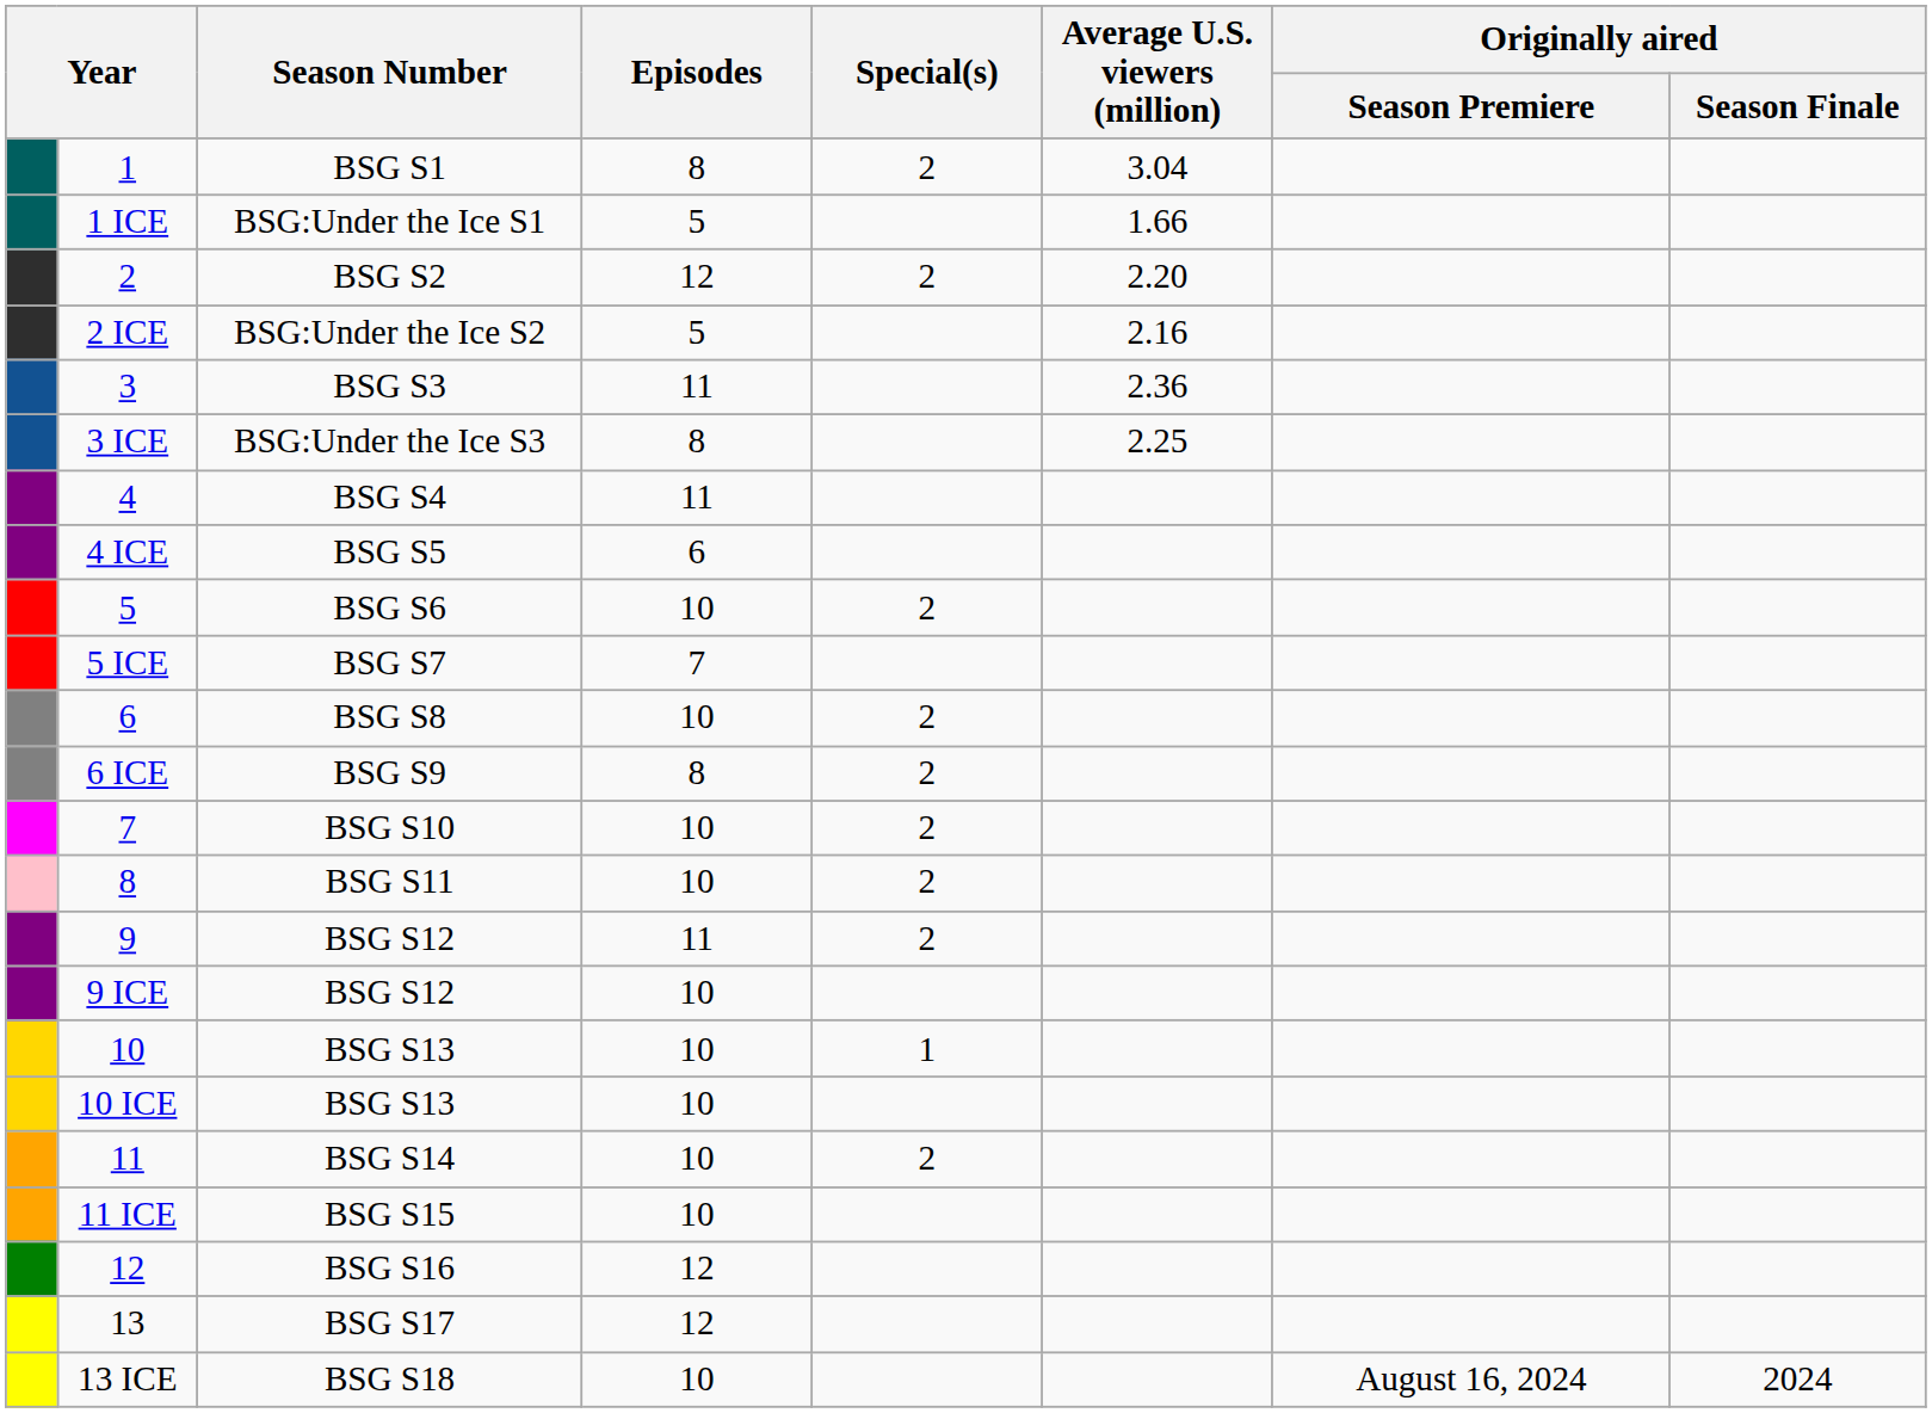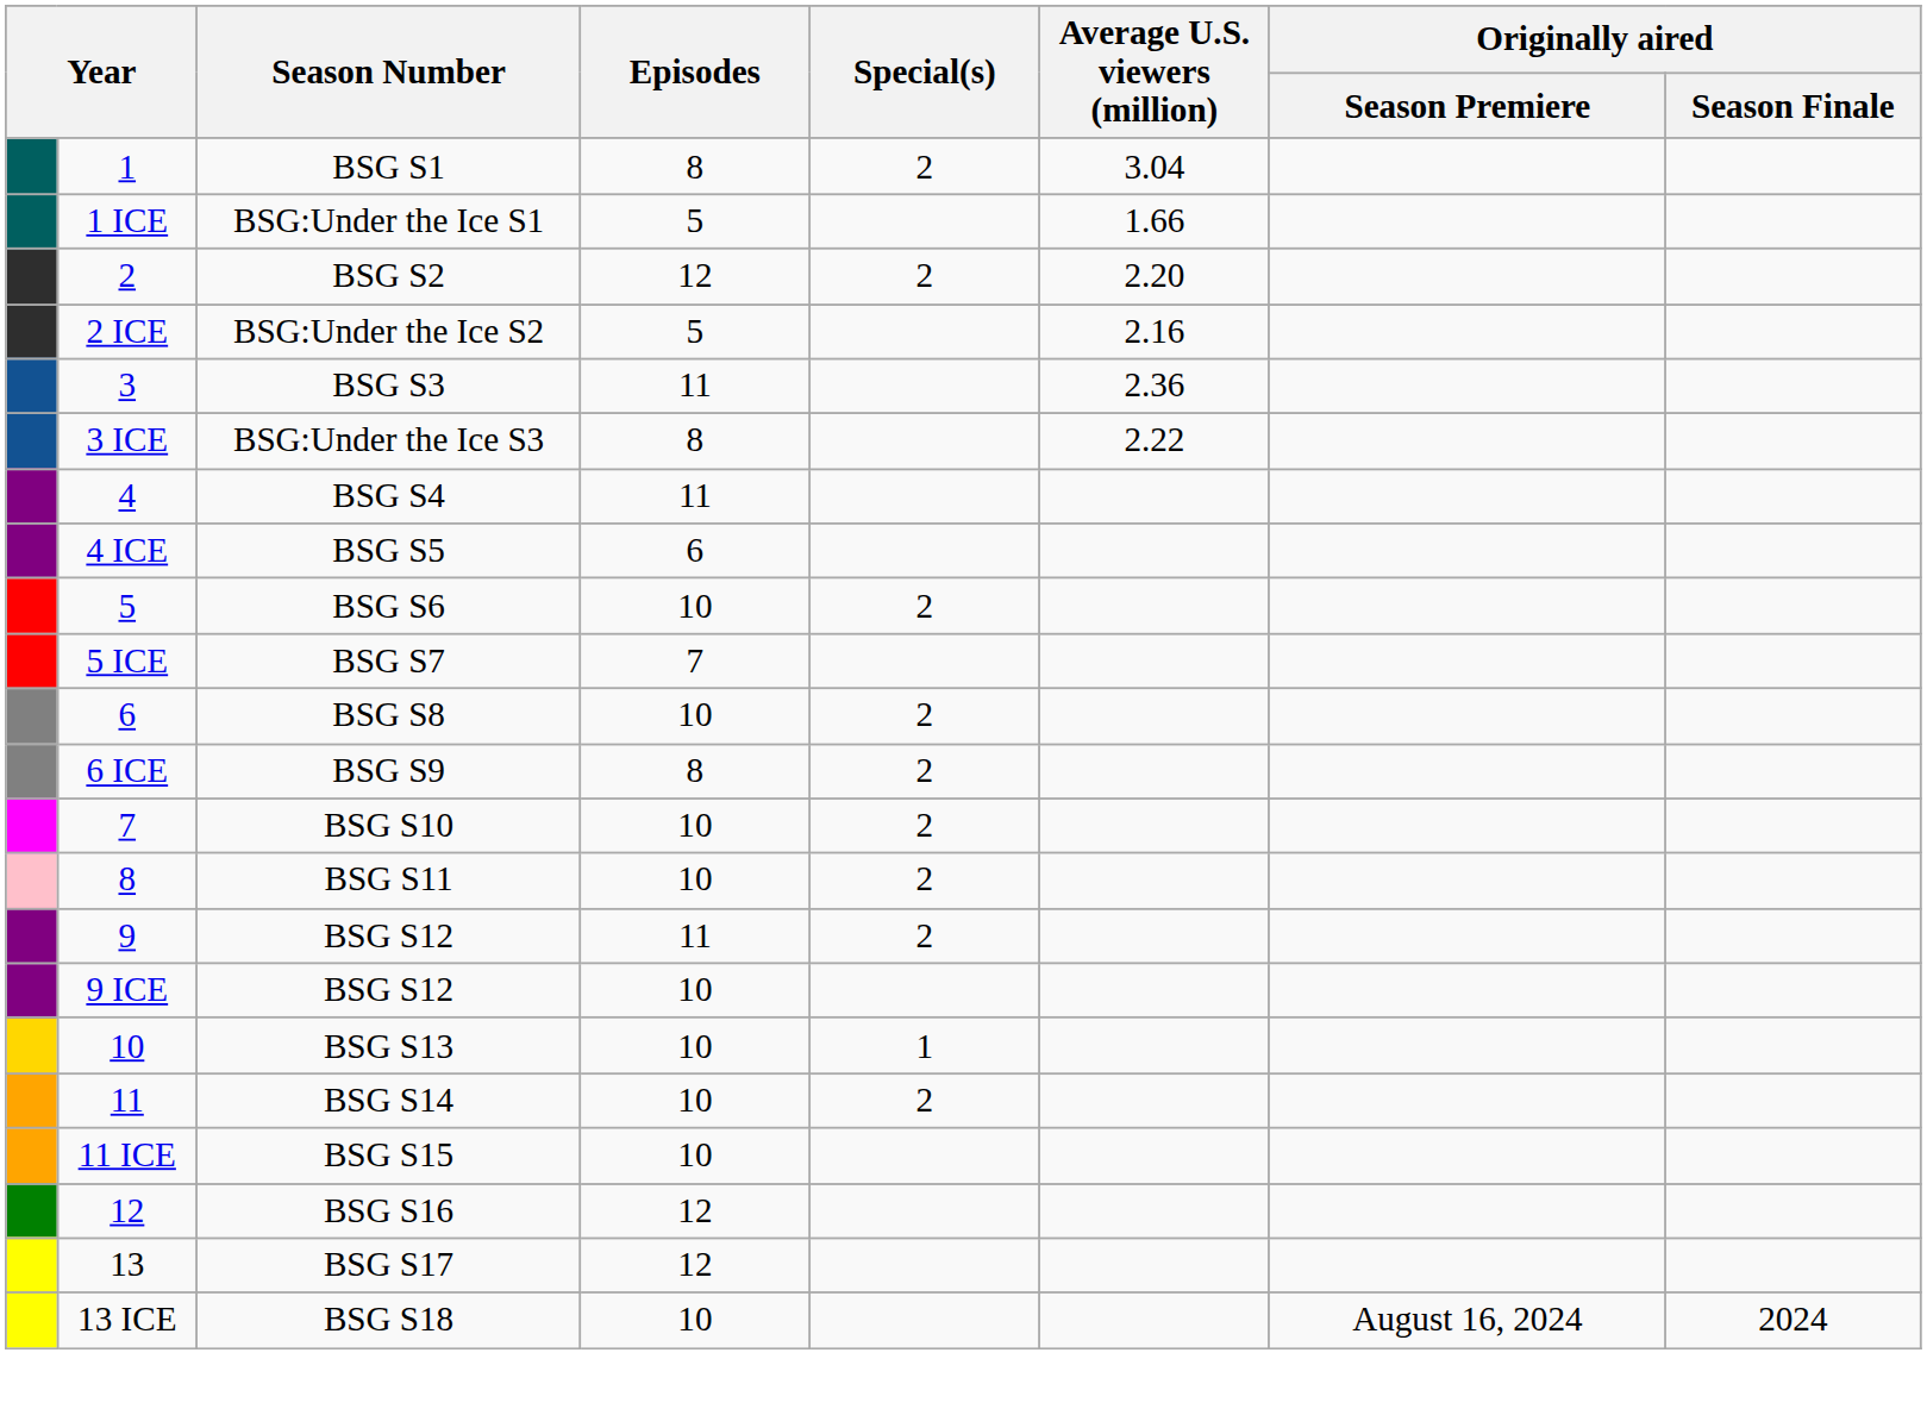 <table class="wikitable"  style="width: 70%; text-align:center;">
 <tr>
 <th colspan="2" rowspan="2" style="width:10%;">Year</th>
 <th rowspan="2" style="width:20%;">Season Number</th>
 <th rowspan="2" style="width:12%;">Episodes</th>
 <th rowspan="2" style="width:12%;">Special(s)</th>
 <th rowspan="2" style="width:12%;">Average U.S. viewers<br>(million)</th>
 <th colspan="2" style="width:38%;">Originally aired</th>
 </tr>
 <tr>
 <th>Season Premiere</th>
 <th>Season Finale</th>
 </tr>
 <tr>
 <td style="width:12px; background:#005f5f;"></td>
 <td><a href='#'>1</a></td>
 <td>BSG S1</td>
 <td>8</td>
 <td>2</td>
 <td>3.04</td>
 <td></td>
 <td></td>
 </tr>
 <tr>
 <td style="width:12px; background:#005f5f;"></td>
 <td><a href='#'>1 ICE</a></td>
 <td>BSG:Under the Ice S1</td>
 <td>5</td>
 <td></td>
 <td>1.66</td>
 <td></td>
 <td></td>
 </tr>
 <tr>
 <td style="width:12px; background:#2E2E2E;"></td>
 <td><a href='#'>2</a></td>
 <td>BSG S2</td>
 <td>12</td>
 <td>2</td>
 <td>2.20</td>
 <td></td>
 <td></td>
 </tr>
 <tr>
 <td style="width:12px; background:#2E2E2E;"></td>
 <td><a href='#'>2 ICE</a></td>
 <td>BSG:Under the Ice S2</td>
 <td>5</td>
 <td></td>
 <td>2.16</td>
 <td></td>
 <td></td>
 </tr>
 <tr>
 <td style="width:12px; background:#125292;"></td>
 <td><a href='#'>3</a></td>
 <td>BSG S3</td>
 <td>11</td>
 <td></td>
 <td>2.36</td>
 <td></td>
 <td></td>
 </tr>
 <tr>
 <td style="width:12px; background:#125292;"></td>
 <td><a href='#'>3 ICE</a></td>
 <td>BSG:Under the Ice S3</td>
 <td>8</td>
 <td></td>
-<td>2.25</td>
+<td>2.22</td>
 <td></td>
 <td></td>
 </tr>
 <tr>
 <td style="width:12px; background:purple;"></td>
 <td><a href='#'>4</a></td>
 <td>BSG S4</td>
 <td>11</td>
 <td></td>
 <td></td>
 <td></td>
 <td></td>
 </tr>
 <tr>
 <td style="width:12px; background:purple;"></td>
 <td><a href='#'>4 ICE</a></td>
 <td>BSG S5</td>
 <td>6</td>
 <td></td>
 <td></td>
 <td></td>
 <td></td>
 </tr>
 <tr>
 <td style="width:12px; background:red;"></td>
 <td><a href='#'>5</a></td>
 <td>BSG S6</td>
 <td>10</td>
 <td>2</td>
 <td></td>
 <td></td>
 <td></td>
 </tr>
 <tr>
 <td style="width:12px; background:red;"></td>
 <td><a href='#'>5 ICE</a></td>
 <td>BSG S7</td>
 <td>7</td>
 <td></td>
 <td></td>
 <td></td>
 <td></td>
 </tr>
 <tr>
 <td style="width:12px; background:grey;"></td>
 <td><a href='#'>6</a></td>
 <td>BSG S8</td>
 <td>10</td>
 <td>2</td>
 <td></td>
 <td></td>
 <td></td>
 </tr>
 <tr>
 <td style="width:12px; background:grey;"></td>
 <td><a href='#'>6 ICE</a></td>
 <td>BSG S9</td>
 <td>8</td>
 <td>2</td>
 <td></td>
 <td></td>
 <td></td>
 </tr>
 <tr>
 <td style="width:12px; background:magenta;"></td>
 <td><a href='#'>7</a></td>
 <td>BSG S10</td>
 <td>10</td>
 <td>2</td>
 <td></td>
 <td></td>
 <td></td>
 </tr>
 <tr>
 <td style="width:12px; background:pink;"></td>
 <td><a href='#'>8</a></td>
 <td>BSG S11</td>
 <td>10</td>
 <td>2</td>
 <td></td>
 <td></td>
 <td></td>
 </tr>
 <tr>
 <td style="width:12px; background:purple;"></td>
 <td><a href='#'>9</a></td>
 <td>BSG S12</td>
 <td>11</td>
 <td>2</td>
 <td></td>
 <td></td>
 <td></td>
 </tr>
 <tr>
 <td style="width:12px; background:purple;"></td>
 <td><a href='#'>9 ICE</a></td>
 <td>BSG S12</td>
 <td>10</td>
 <td></td>
 <td></td>
 <td></td>
 <td></td>
 </tr>
 <tr>
 <td style="width:12px; background:gold;"></td>
 <td><a href='#'>10</a></td>
 <td>BSG S13</td>
 <td>10</td>
 <td>1</td>
 <td></td>
 <td></td>
 <td></td>
 </tr>
 <tr>
-<td style="width:12px; background:gold;"></td>
-<td><a href='#'>10 ICE</a></td>
-<td>BSG S13</td>
-<td>10</td>
-<td></td>
-<td></td>
-<td></td>
-<td></td>
-</tr>
-<tr>
 <td style="width:12px; background:orange;"></td>
 <td><a href='#'>11</a></td>
 <td>BSG S14</td>
 <td>10</td>
 <td>2</td>
 <td></td>
 <td></td>
 <td></td>
 </tr>
 <tr>
 <td style="width:12px; background:orange;"></td>
 <td><a href='#'>11 ICE</a></td>
 <td>BSG S15</td>
 <td>10</td>
 <td></td>
 <td></td>
 <td></td>
 <td></td>
 </tr>
 <tr>
 <td style="width:12px; background:green;"></td>
 <td><a href='#'>12</a></td>
 <td>BSG S16</td>
 <td>12</td>
 <td></td>
 <td></td>
 <td></td>
 <td></td>
 </tr>
 <tr>
 <td style="width:12px; background:yellow;"></td>
 <td>13</td>
 <td>BSG S17</td>
 <td>12</td>
 <td></td>
 <td></td>
 <td></td>
 <td></td>
 </tr>
 <tr>
 <td style="width:12px; background:yellow;"></td>
 <td>13 ICE</td>
 <td>BSG S18</td>
 <td>10</td>
 <td></td>
 <td></td>
 <td>August 16, 2024</td>
 <td>2024</td>
 </tr>
 </table>
